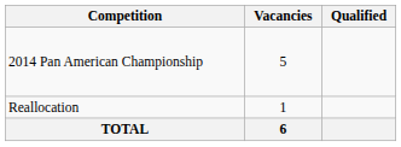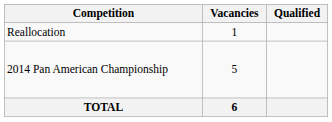 <table class="wikitable" width=450>
 <tr>
 <th>Competition</th>
 <th>Vacancies</th>
 <th>Qualified</th>
 </tr>
 <tr>
+<td>Reallocation</td>
+<td align="center">1</td>
+<td></td>
+</tr>
+<tr>
 <td>2014 Pan American Championship</td>
 <td align="center">5</td>
 <td><br><br><br><br></td>
-</tr>
-<tr>
-<td>Reallocation</td>
-<td align="center">1</td>
-<td></td>
 </tr>
 <tr>
 <th>TOTAL</th>
 <th>6</th>
 <th></th>
 </tr>
 </table>
